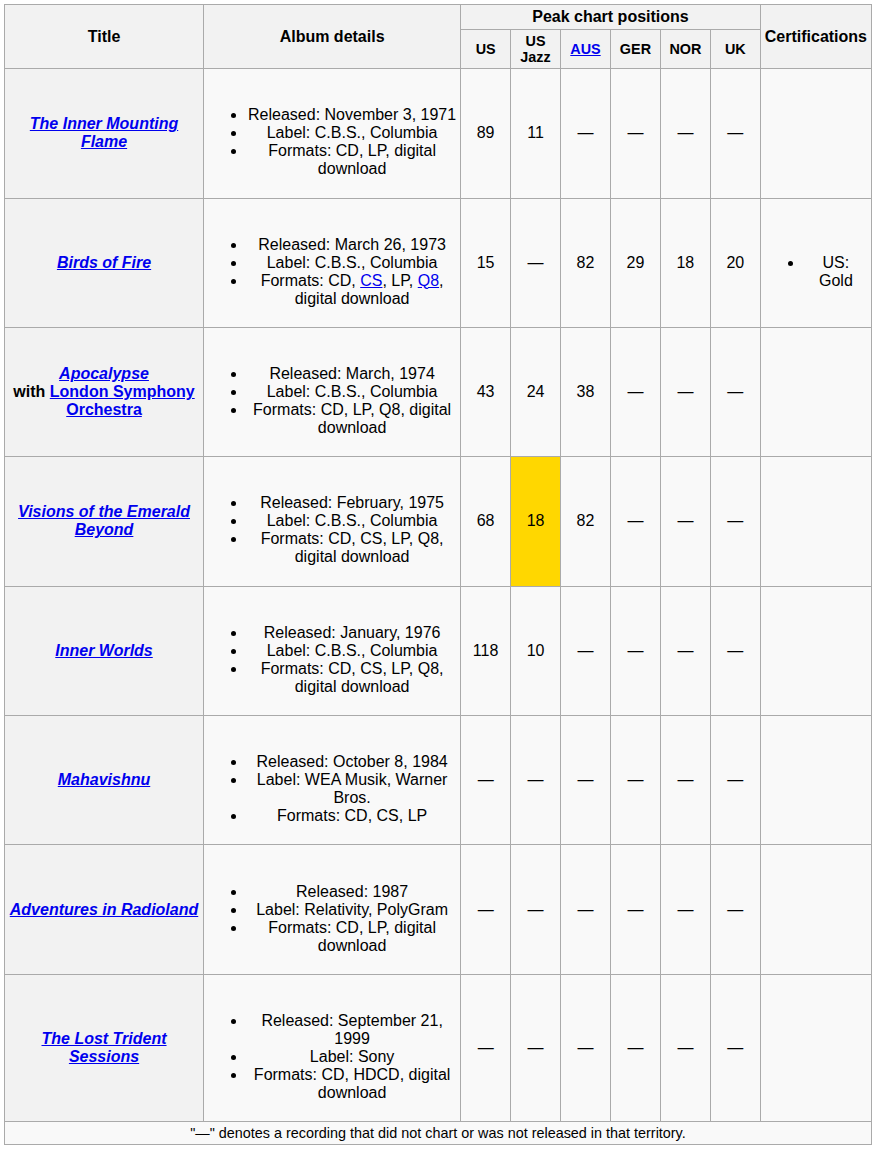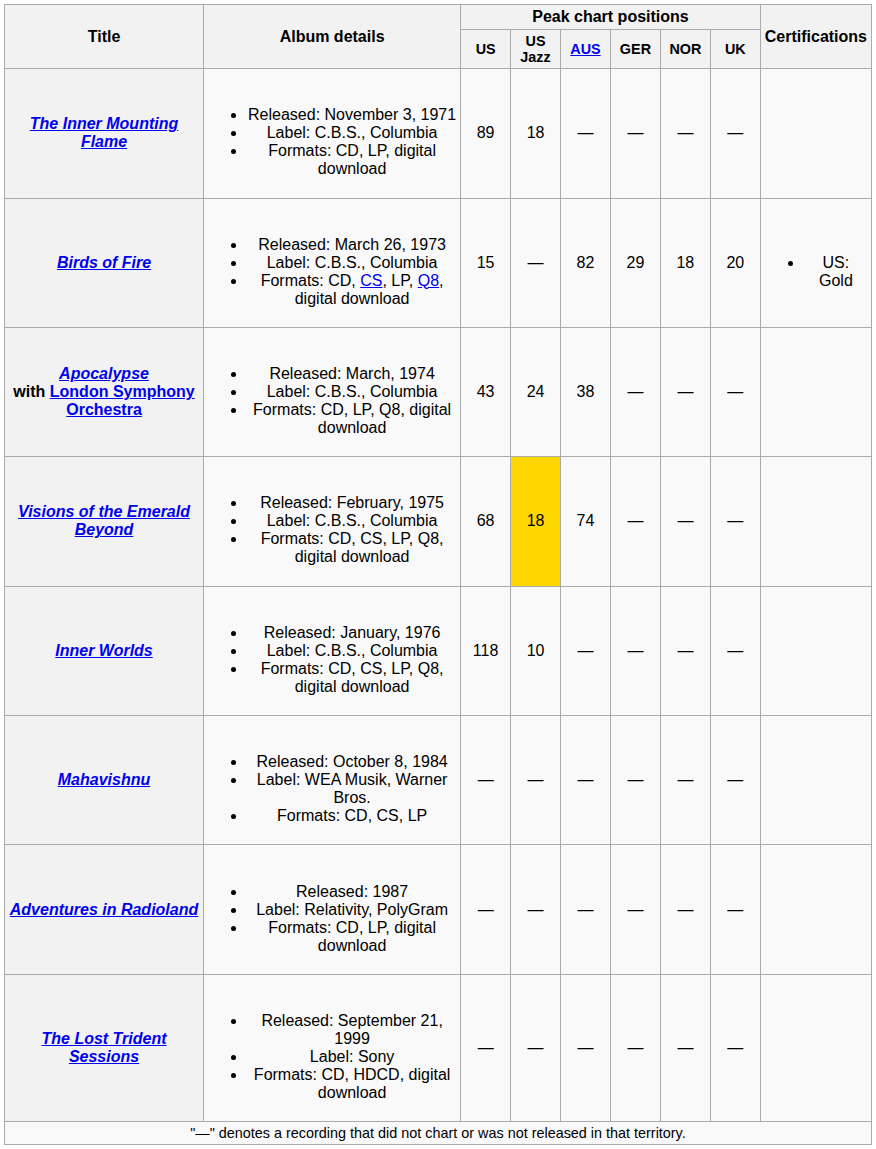 <table class="wikitable plainrowheaders" style="text-align:center;">
 <tr>
 <th scope="col" rowspan="2">Title</th>
 <th scope="col" rowspan="2">Album details</th>
 <th scope="col" colspan="6">Peak chart positions</th>
 <th rowspan="2">Certifications</th>
 </tr>
 <tr>
 <th scope="col" style="width:3em;font-size:90%;">US<br></th>
 <th scope="col" style="width:3em;font-size:90%;">US Jazz<br></th>
 <th scope="col" style="width:3em;font-size:90%;"><a href='#'>AUS</a></th>
 <th scope="col" style="width:3em;font-size:90%;">GER<br></th>
 <th scope="col" style="width:3em;font-size:90%;">NOR<br></th>
 <th scope="col" style="width:3em;font-size:90%;">UK<br></th>
 </tr>
 <tr>
 <th scope="row"><em><a href='#'>The Inner Mounting Flame</a></em></th>
 <td><br><ul><li>Released: November 3, 1971</li><li>Label: C.B.S., Columbia</li><li>Formats: CD, LP, digital download</li></ul></td>
 <td>89</td>
-<td>11</td>
+<td>18</td>
 <td>—</td>
 <td>—</td>
 <td>—</td>
 <td>—</td>
 <td></td>
 </tr>
 <tr>
 <th scope="row"><em><a href='#'>Birds of Fire</a></em></th>
 <td><br><ul><li>Released: March 26, 1973</li><li>Label: C.B.S., Columbia</li><li>Formats: CD, <a href='#'>CS</a>, LP, <a href='#'>Q8</a>, digital download</li></ul></td>
 <td>15</td>
 <td>—</td>
 <td>82</td>
 <td>29</td>
 <td>18</td>
 <td>20</td>
 <td><br><ul><li>US: Gold</li></ul></td>
 </tr>
 <tr>
 <th scope="row"><em><a href='#'>Apocalypse</a></em><br>with <a href='#'>London Symphony Orchestra</a></th>
 <td><br><ul><li>Released: March, 1974</li><li>Label: C.B.S., Columbia</li><li>Formats: CD, LP, Q8, digital download</li></ul></td>
 <td>43</td>
 <td>24</td>
 <td>38</td>
 <td>—</td>
 <td>—</td>
 <td>—</td>
 <td></td>
 </tr>
 <tr>
 <th scope="row"><em><a href='#'>Visions of the Emerald Beyond</a></em></th>
 <td><br><ul><li>Released: February, 1975</li><li>Label: C.B.S., Columbia</li><li>Formats: CD, CS, LP, Q8, digital download</li></ul></td>
 <td>68</td>
 <td style="background: gold;">18</td>
-<td>82</td>
+<td>74</td>
 <td>—</td>
 <td>—</td>
 <td>—</td>
 <td></td>
 </tr>
 <tr>
 <th scope="row"><em><a href='#'>Inner Worlds</a></em></th>
 <td><br><ul><li>Released: January, 1976</li><li>Label: C.B.S., Columbia</li><li>Formats: CD, CS, LP, Q8, digital download</li></ul></td>
 <td>118</td>
 <td>10</td>
 <td>—</td>
 <td>—</td>
 <td>—</td>
 <td>—</td>
 <td></td>
 </tr>
 <tr>
 <th scope="row"><em><a href='#'>Mahavishnu</a></em></th>
 <td><br><ul><li>Released: October 8, 1984</li><li>Label: WEA Musik, Warner Bros.</li><li>Formats: CD, CS, LP</li></ul></td>
 <td>—</td>
 <td>—</td>
 <td>—</td>
 <td>—</td>
 <td>—</td>
 <td>—</td>
 <td></td>
 </tr>
 <tr>
 <th scope="row"><em><a href='#'>Adventures in Radioland</a></em></th>
 <td><br><ul><li>Released: 1987</li><li>Label: Relativity, PolyGram</li><li>Formats: CD, LP, digital download</li></ul></td>
 <td>—</td>
 <td>—</td>
 <td>—</td>
 <td>—</td>
 <td>—</td>
 <td>—</td>
 <td></td>
 </tr>
 <tr>
 <th scope="row"><em><a href='#'>The Lost Trident Sessions</a></em></th>
 <td><br><ul><li>Released: September 21, 1999</li><li>Label: Sony</li><li>Formats: CD, HDCD, digital download</li></ul></td>
 <td>—</td>
 <td>—</td>
 <td>—</td>
 <td>—</td>
 <td>—</td>
 <td>—</td>
 <td></td>
 </tr>
 <tr>
 <td colspan="11" style="font-size:90%">"—" denotes a recording that did not chart or was not released in that territory.</td>
 </tr>
 </table>
